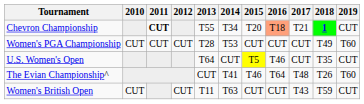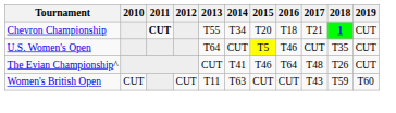 <table class="wikitable" style="font-size:95%;text-align:center;">
 <tr>
 <th>Tournament</th>
 <th>2010</th>
 <th>2011</th>
 <th>2012</th>
 <th>2013</th>
 <th>2014</th>
 <th>2015</th>
 <th>2016</th>
 <th>2017</th>
 <th>2018</th>
 <th>2019</th>
 </tr>
 <tr>
 <td align=left><a href='#'>Chevron Championship</a></td>
 <td style="background:#eeeeee;"></td>
 <td><strong>CUT</strong></td>
 <td style="background:#eeeeee;"></td>
 <td>T55</td>
 <td>T34</td>
 <td>T20</td>
-<td style="background: lightsalmon;">T18</td>
+<td>T18</td>
 <td>T21</td>
 <td style="background:lime;"><a href='#'><strong>1</strong></a></td>
 <td>CUT</td>
-</tr>
-<tr>
-<td align=left><a href='#'>Women's PGA Championship</a></td>
-<td>CUT</td>
-<td>CUT</td>
-<td>CUT</td>
-<td>T28</td>
-<td>T53</td>
-<td>CUT</td>
-<td>CUT</td>
-<td>CUT</td>
-<td>T49</td>
-<td>T60</td>
 </tr>
 <tr>
 <td align=left><a href='#'>U.S. Women's Open</a></td>
 <td style="background:#eeeeee;"></td>
 <td style="background:#eeeeee;"></td>
 <td style="background:#eeeeee;"></td>
 <td>T64</td>
 <td>CUT</td>
 <td style="background:yellow;">T5</td>
 <td>T46</td>
 <td>CUT</td>
 <td>T35</td>
 <td>CUT</td>
 </tr>
 <tr>
 <td align=left><a href='#'>The Evian Championship</a>^</td>
 <td style="background:#eeeeee;" colspan=3></td>
 <td>CUT</td>
 <td>T41</td>
 <td>T46</td>
 <td>T64</td>
 <td>T48</td>
 <td>T26</td>
-<td>T60</td>
+<td>CUT</td>
 </tr>
 <tr>
 <td align=left><a href='#'>Women's British Open</a></td>
 <td>CUT</td>
 <td style="background:#eeeeee;"></td>
 <td>CUT</td>
 <td>T11</td>
 <td>T63</td>
 <td>CUT</td>
 <td>CUT</td>
 <td>T43</td>
 <td>T59</td>
-<td>CUT</td>
+<td>T60</td>
 </tr>
 </table>
